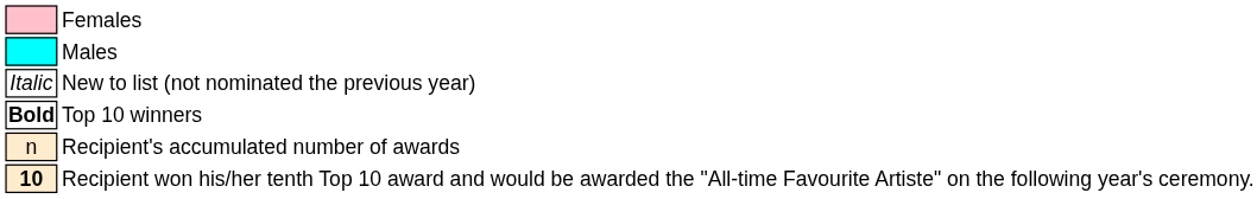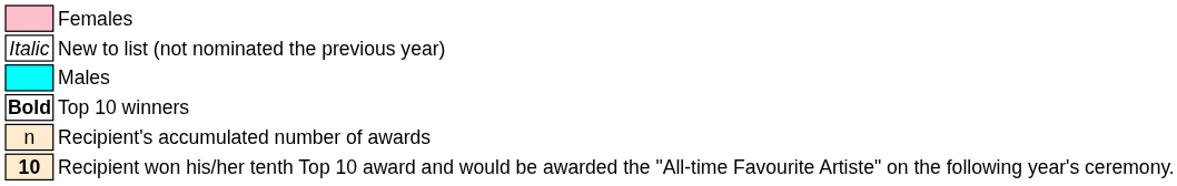 <table class="toccolours" style="font-size: 90%; white-space: nowrap">
 <tr>
 <td style="background:pink; border:1px solid black;"> </td>
 <td>Females</td>
 </tr>
 <tr>
+<td style="background:white; border:1px solid black; text-align:center;"><em>Italic</em></td>
+<td>New to list (not nominated the previous year)</td>
+</tr>
+<tr>
 <td style="background:cyan; border:1px solid black;"> </td>
 <td>Males</td>
-</tr>
-<tr>
-<td style="background:white; border:1px solid black; text-align:center;"><em>Italic</em></td>
-<td>New to list (not nominated the previous year)</td>
 </tr>
 <tr>
 <td style="background:white; border:1px solid black; text-align:center;"><strong>Bold</strong></td>
 <td>Top 10 winners</td>
 </tr>
 <tr>
 <td style="background:#FFEBCD; border:1px solid black; text-align:center;">n</td>
 <td>Recipient's accumulated number of awards</td>
 </tr>
 <tr>
 <td style="background:#FFEBCD; border:1px solid black; text-align:center;"><strong>10</strong></td>
 <td>Recipient won his/her tenth Top 10 award and would be awarded the "All-time Favourite Artiste" on the following year's ceremony.</td>
 </tr>
 <tr>
 </tr>
 </table>
